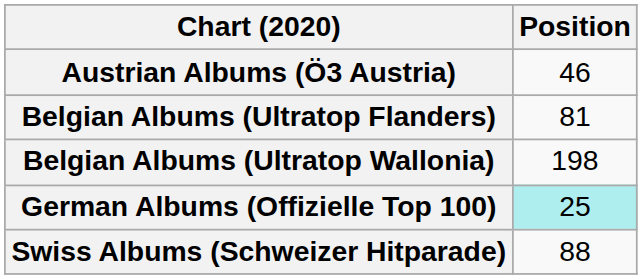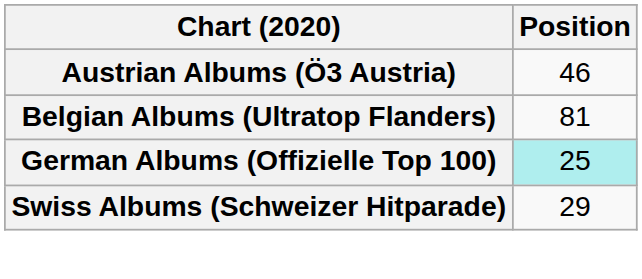 <table class="wikitable sortable plainrowheaders" style="text-align:center">
 <tr>
 <th scope="col">Chart (2020)</th>
 <th scope="col">Position</th>
 </tr>
 <tr>
 <th scope="row">Austrian Albums (Ö3 Austria)</th>
 <td>46</td>
 </tr>
 <tr>
 <th scope="row">Belgian Albums (Ultratop Flanders)</th>
 <td>81</td>
 </tr>
 <tr>
-<th scope="row">Belgian Albums (Ultratop Wallonia)</th>
-<td>198</td>
-</tr>
-<tr>
 <th scope="row">German Albums (Offizielle Top 100)</th>
 <td style="background: paleturquoise;">25</td>
 </tr>
 <tr>
 <th scope="row">Swiss Albums (Schweizer Hitparade)</th>
-<td>88</td>
+<td>29</td>
 </tr>
 </table>
